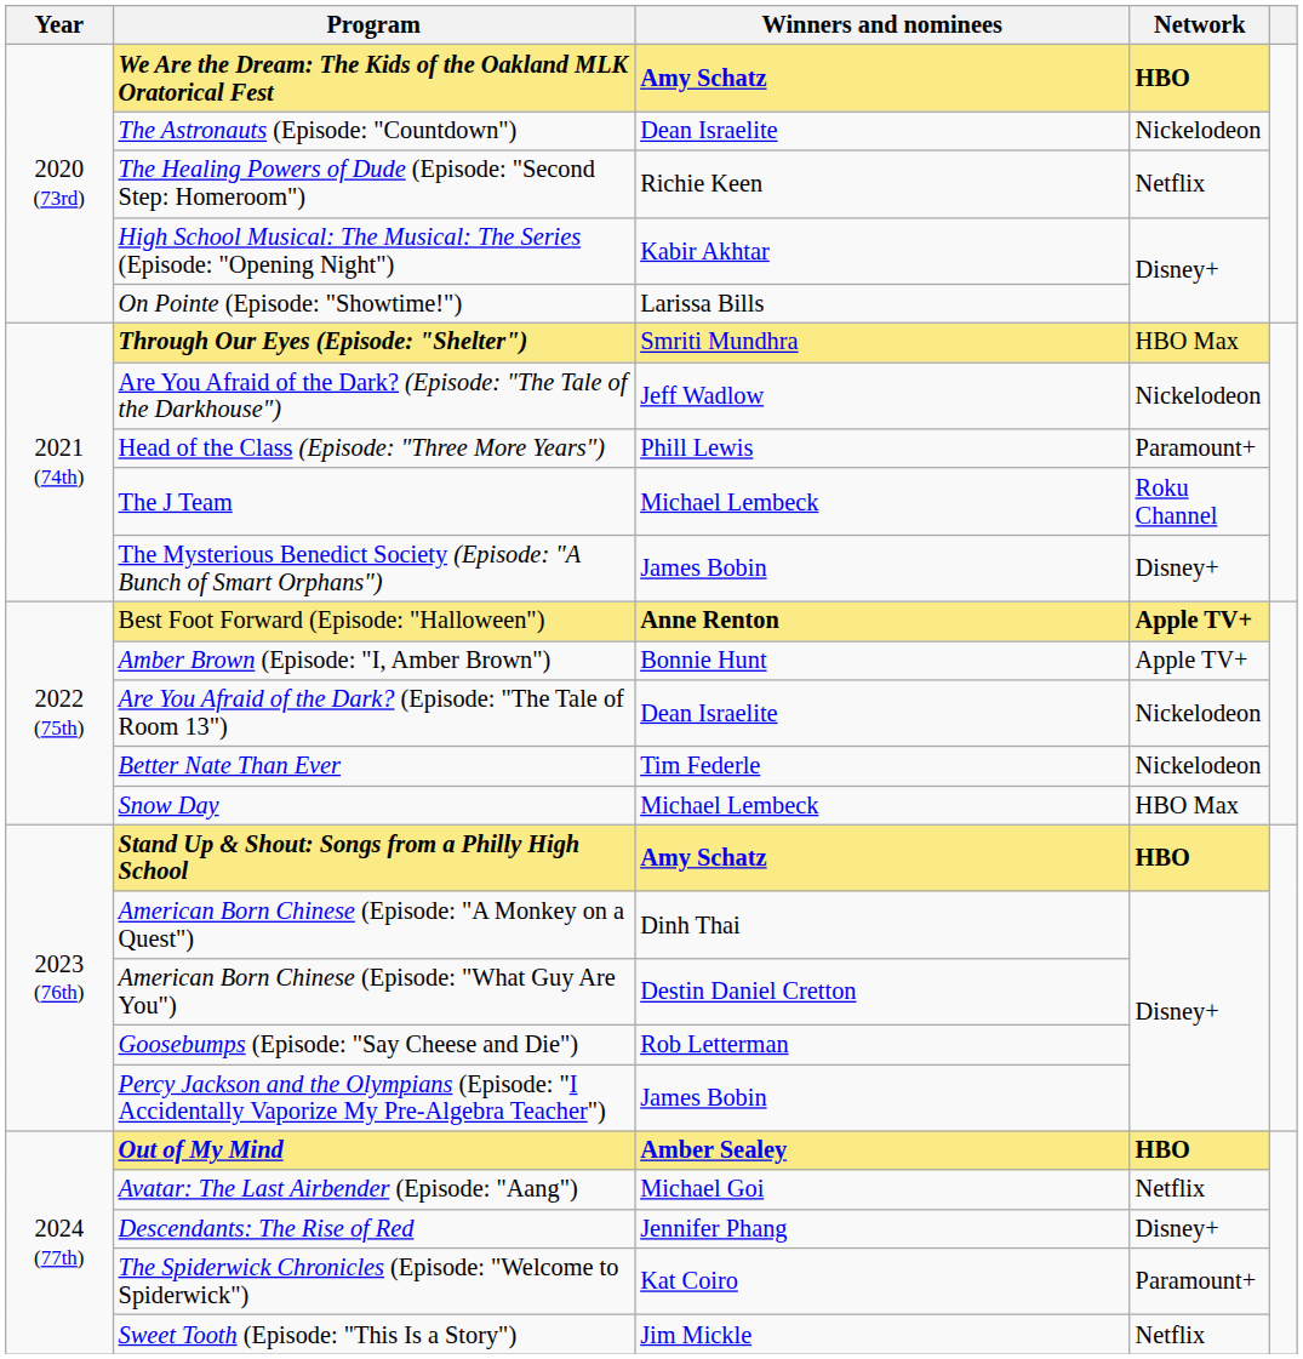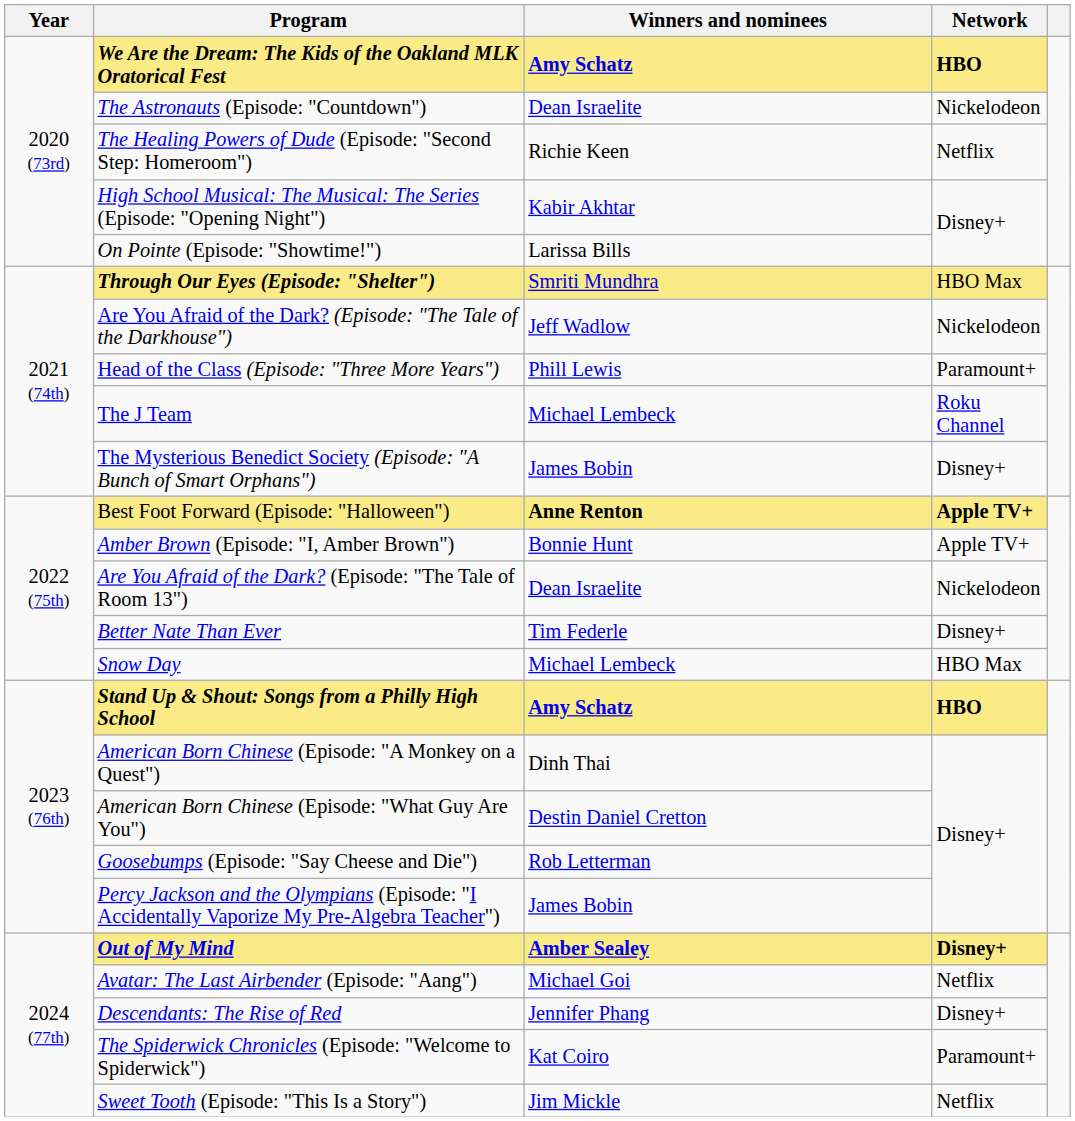 <table class="wikitable" width="95%" cellpadding="5">
 <tr>
 <th width="8%">Year</th>
 <th width="39%">Program</th>
 <th width="37%">Winners and nominees</th>
 <th width="7%">Network</th>
 <th width="2%"></th>
 </tr>
 <tr>
 <td rowspan="5" style="text-align:center;">2020<br><small>(<a href='#'>73rd</a>)</small></td>
 <td style="background:#FAEB86;"><strong><em>We Are the Dream: The Kids of the Oakland MLK Oratorical Fest</em></strong></td>
 <td style="background:#FAEB86;"><strong><a href='#'>Amy Schatz</a></strong></td>
 <td style="background:#FAEB86;"><strong>HBO</strong></td>
 <td rowspan="5" style="text-align:center;"></td>
 </tr>
 <tr>
 <td><em><a href='#'>The Astronauts</a></em> (Episode: "Countdown")</td>
 <td><a href='#'>Dean Israelite</a></td>
 <td>Nickelodeon</td>
 </tr>
 <tr>
 <td><em><a href='#'>The Healing Powers of Dude</a></em> (Episode: "Second Step: Homeroom")</td>
 <td>Richie Keen</td>
 <td>Netflix</td>
 </tr>
 <tr>
 <td><em><a href='#'>High School Musical: The Musical: The Series</a></em> (Episode: "Opening Night")</td>
 <td><a href='#'>Kabir Akhtar</a></td>
 <td rowspan=2>Disney+</td>
 </tr>
 <tr>
 <td><em>On Pointe</em> (Episode: "Showtime!")</td>
 <td>Larissa Bills</td>
 </tr>
 <tr>
 <td rowspan="5" style="text-align:center;">2021<br><small>(<a href='#'>74th</a>)</small></td>
 <td style="background:#FAEB86;"><strong><em>Through Our Eyes<em> (Episode: "Shelter")<strong></td>
 <td style="background:#FAEB86;"></strong><a href='#'>Smriti Mundhra</a><strong></td>
 <td style="background:#FAEB86;"></strong>HBO Max<strong></td>
 <td rowspan="5" style="text-align:center;"></td>
 </tr>
 <tr>
 <td></em><a href='#'>Are You Afraid of the Dark?</a><em> (Episode: "The Tale of the Darkhouse")</td>
 <td><a href='#'>Jeff Wadlow</a></td>
 <td>Nickelodeon</td>
 </tr>
 <tr>
 <td></em><a href='#'>Head of the Class</a><em> (Episode: "Three More Years")</td>
 <td><a href='#'>Phill Lewis</a></td>
 <td>Paramount+</td>
 </tr>
 <tr>
 <td></em><a href='#'>The J Team</a><em></td>
 <td><a href='#'>Michael Lembeck</a></td>
 <td><a href='#'>Roku Channel</a></td>
 </tr>
 <tr>
 <td></em><a href='#'>The Mysterious Benedict Society</a><em> (Episode: "A Bunch of Smart Orphans")</td>
 <td><a href='#'>James Bobin</a></td>
 <td>Disney+</td>
 </tr>
 <tr>
 <td rowspan="5" style="text-align:center;">2022<br><small>(<a href='#'>75th</a>)</small></td>
 <td style="background:#FAEB86;"></em></strong>Best Foot Forward</em> (Episode: "Halloween")</strong></td>
 <td style="background:#FAEB86;"><strong>Anne Renton</strong></td>
 <td style="background:#FAEB86;"><strong>Apple TV+</strong></td>
 <td rowspan="5" style="text-align:center;"></td>
 </tr>
 <tr>
 <td><em><a href='#'>Amber Brown</a></em> (Episode: "I, Amber Brown")</td>
 <td><a href='#'>Bonnie Hunt</a></td>
 <td>Apple TV+</td>
 </tr>
 <tr>
 <td><em><a href='#'>Are You Afraid of the Dark?</a></em> (Episode: "The Tale of Room 13")</td>
 <td><a href='#'>Dean Israelite</a></td>
 <td>Nickelodeon</td>
 </tr>
 <tr>
 <td><em><a href='#'>Better Nate Than Ever</a></em></td>
 <td><a href='#'>Tim Federle</a></td>
-<td>Nickelodeon</td>
+<td>Disney+</td>
 </tr>
 <tr>
 <td><em><a href='#'>Snow Day</a></em></td>
 <td><a href='#'>Michael Lembeck</a></td>
 <td>HBO Max</td>
 </tr>
 <tr>
 <td rowspan="5" style="text-align:center;">2023<br><small>(<a href='#'>76th</a>)</small></td>
 <td style="background:#FAEB86;"><strong><em>Stand Up & Shout: Songs from a Philly High School</em></strong></td>
 <td style="background:#FAEB86;"><strong><a href='#'>Amy Schatz</a></strong></td>
 <td style="background:#FAEB86;"><strong>HBO</strong></td>
 <td rowspan="5" style="text-align:center;"></td>
 </tr>
 <tr>
 <td><em><a href='#'>American Born Chinese</a></em> (Episode: "A Monkey on a  Quest")</td>
 <td>Dinh Thai</td>
 <td rowspan=4>Disney+</td>
 </tr>
 <tr>
 <td><em>American Born Chinese</em> (Episode: "What Guy Are You")</td>
 <td><a href='#'>Destin Daniel Cretton</a></td>
 </tr>
 <tr>
 <td><em><a href='#'>Goosebumps</a></em> (Episode: "Say Cheese and Die")</td>
 <td><a href='#'>Rob Letterman</a></td>
 </tr>
 <tr>
 <td><em><a href='#'>Percy Jackson and the Olympians</a></em> (Episode: "<a href='#'>I Accidentally Vaporize My Pre-Algebra Teacher</a>")</td>
 <td><a href='#'>James Bobin</a></td>
 </tr>
 <tr>
 <td rowspan="5" style="text-align:center;">2024<br><small>(<a href='#'>77th</a>)</small></td>
 <td style="background:#FAEB86;"><strong><em><a href='#'>Out of My Mind</a></em></strong></td>
 <td style="background:#FAEB86;"><strong><a href='#'>Amber Sealey</a></strong></td>
-<td style="background:#FAEB86;"><strong>HBO</strong></td>
+<td style="background:#FAEB86;"><strong>Disney+</strong></td>
 <td rowspan="5" style="text-align:center;"></td>
 </tr>
 <tr>
 <td><em><a href='#'>Avatar: The Last Airbender</a></em> (Episode: "Aang")</td>
 <td><a href='#'>Michael Goi</a></td>
 <td>Netflix</td>
 </tr>
 <tr>
 <td><em><a href='#'>Descendants: The Rise of Red</a></em></td>
 <td><a href='#'>Jennifer Phang</a></td>
 <td>Disney+</td>
 </tr>
 <tr>
 <td><em><a href='#'>The Spiderwick Chronicles</a></em> (Episode: "Welcome to Spiderwick")</td>
 <td><a href='#'>Kat Coiro</a></td>
 <td>Paramount+</td>
 </tr>
 <tr>
 <td><em><a href='#'>Sweet Tooth</a></em> (Episode: "This Is a Story")</td>
 <td><a href='#'>Jim Mickle</a></td>
 <td>Netflix</td>
 </tr>
 </table>
